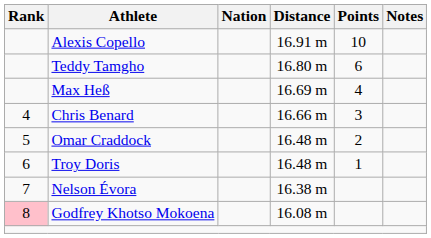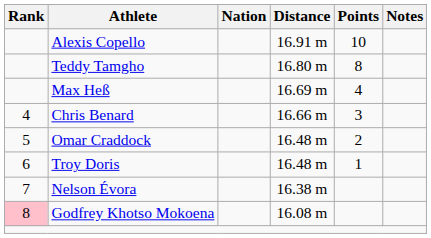 <table class="wikitable sortable" style="text-align:center;">
 <tr>
 <th scope="col" style="width: 10px;">Rank</th>
 <th scope="col">Athlete</th>
 <th scope="col">Nation</th>
 <th scope="col">Distance</th>
 <th scope="col">Points</th>
 <th scope="col">Notes</th>
 </tr>
 <tr>
 <td></td>
 <td align=left><a href='#'>Alexis Copello</a></td>
 <td align=left></td>
 <td>16.91 m </td>
 <td>10</td>
 <td></td>
 </tr>
 <tr>
 <td></td>
 <td align=left><a href='#'>Teddy Tamgho</a></td>
 <td align=left></td>
 <td>16.80 m </td>
-<td>6</td>
+<td>8</td>
 <td></td>
 </tr>
 <tr>
 <td></td>
 <td align=left><a href='#'>Max Heß</a></td>
 <td align=left></td>
 <td>16.69 m </td>
 <td>4</td>
 <td></td>
 </tr>
 <tr>
 <td>4</td>
 <td align=left><a href='#'>Chris Benard</a></td>
 <td align=left></td>
 <td>16.66 m </td>
 <td>3</td>
 <td></td>
 </tr>
 <tr>
 <td>5</td>
 <td align=left><a href='#'>Omar Craddock</a></td>
 <td align=left></td>
 <td>16.48 m </td>
 <td>2</td>
 <td></td>
 </tr>
 <tr>
 <td>6</td>
 <td align=left><a href='#'>Troy Doris</a></td>
 <td align=left></td>
 <td>16.48 m </td>
 <td>1</td>
 <td></td>
 </tr>
 <tr>
 <td>7</td>
 <td align=left><a href='#'>Nelson Évora</a></td>
 <td align=left></td>
 <td>16.38 m </td>
 <td></td>
 <td></td>
 </tr>
 <tr>
 <td style="background: pink;">8</td>
 <td align=left><a href='#'>Godfrey Khotso Mokoena</a></td>
 <td align=left></td>
 <td>16.08 m </td>
 <td></td>
 <td></td>
 </tr>
 <tr class="sortbottom">
 <td colspan="6"></td>
 </tr>
 </table>
